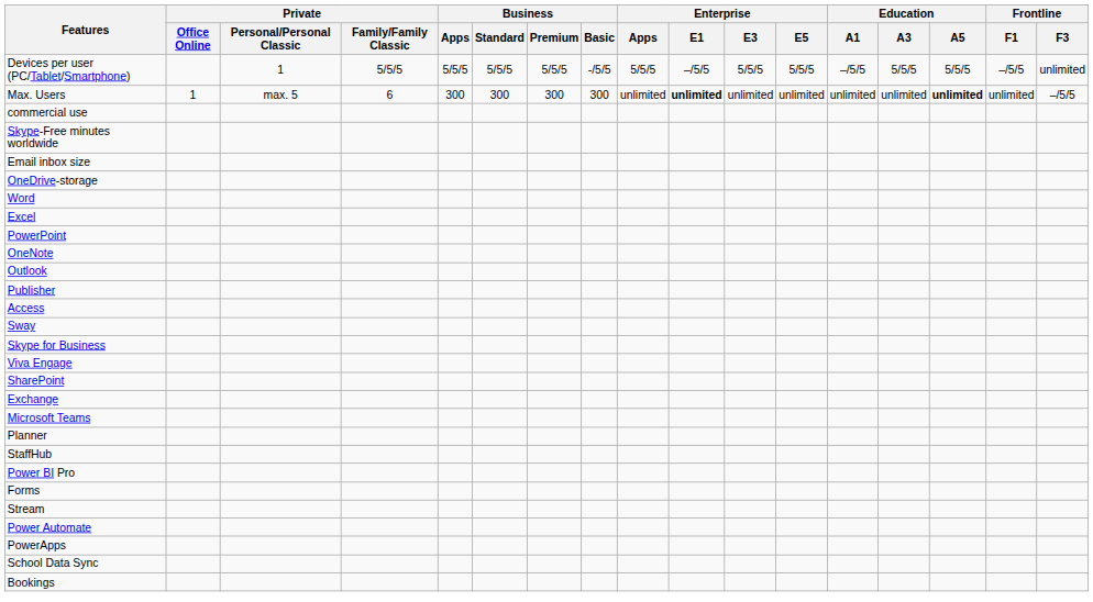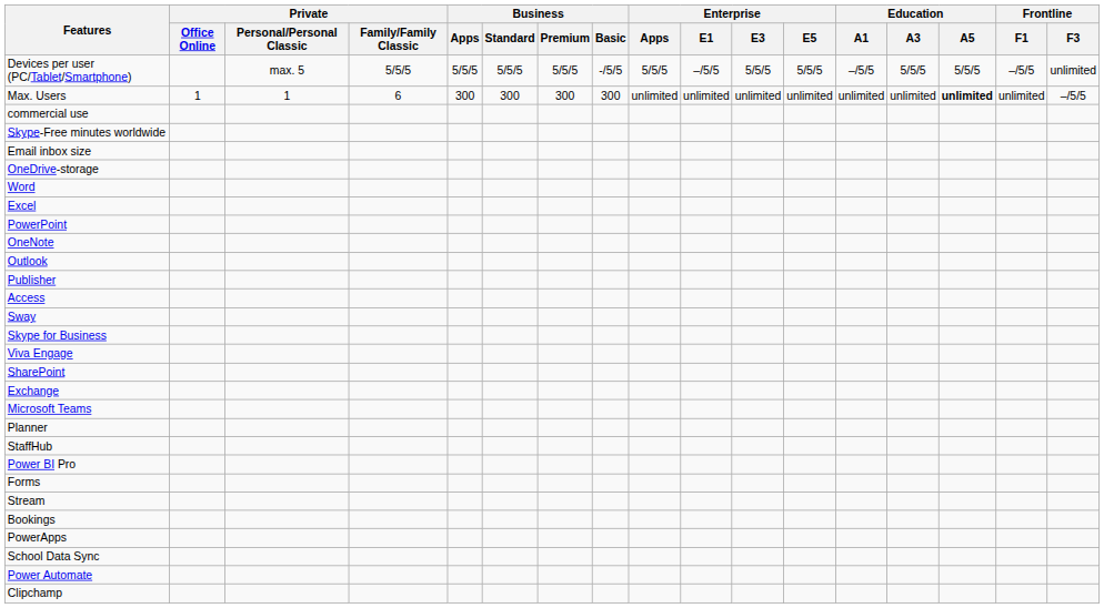 <table class="wikitable" style="margin:auto; font-size:smaller; text-align:center;">
 <tr>
 <th rowspan="2">Features</th>
 <th colspan="3">Private</th>
 <th colspan="4">Business</th>
 <th colspan="4">Enterprise</th>
 <th colspan="3">Education</th>
 <th colspan="2">Frontline</th>
 </tr>
 <tr>
 <th><a href='#'>Office Online</a></th>
 <th>Personal/Personal Classic</th>
 <th>Family/Family Classic</th>
 <th>Apps</th>
 <th>Standard</th>
 <th>Premium</th>
 <th>Basic</th>
 <th>Apps</th>
 <th>E1</th>
 <th>E3</th>
 <th>E5</th>
 <th>A1</th>
 <th>A3</th>
 <th>A5</th>
 <th>F1</th>
 <th>F3</th>
 </tr>
 <tr>
 <td style="text-align:left">Devices per user (PC/<a href='#'>Tablet</a>/<a href='#'>Smartphone</a>)</td>
 <td></td>
-<td>1</td>
+<td>max. 5</td>
 <td>5/5/5</td>
 <td>5/5/5</td>
 <td>5/5/5</td>
 <td>5/5/5</td>
 <td>-/5/5</td>
 <td>5/5/5</td>
 <td>–/5/5</td>
 <td>5/5/5</td>
 <td>5/5/5</td>
 <td>–/5/5</td>
 <td>5/5/5</td>
 <td>5/5/5</td>
 <td>–/5/5</td>
 <td>unlimited</td>
 </tr>
 <tr>
 <td style="text-align:left">Max. Users</td>
 <td>1</td>
-<td>max. 5</td>
+<td>1</td>
 <td>6</td>
 <td>300</td>
 <td>300</td>
 <td>300</td>
 <td>300</td>
 <td>unlimited</td>
-<td><strong>unlimited</strong></td>
+<td>unlimited</td>
 <td>unlimited</td>
 <td>unlimited</td>
 <td>unlimited</td>
 <td>unlimited</td>
 <td><strong>unlimited</strong></td>
 <td>unlimited</td>
 <td>–/5/5</td>
 </tr>
 <tr>
 <td style="text-align:left">commercial use</td>
 <td></td>
 <td></td>
 <td></td>
 <td></td>
 <td></td>
 <td></td>
 <td></td>
 <td></td>
 <td></td>
 <td></td>
 <td></td>
 <td></td>
 <td></td>
 <td></td>
 <td></td>
 <td></td>
 </tr>
 <tr>
 <td style="text-align:left"><a href='#'>Skype</a>-Free minutes worldwide</td>
 <td></td>
 <td></td>
 <td></td>
 <td></td>
 <td></td>
 <td></td>
 <td></td>
 <td></td>
 <td></td>
 <td></td>
 <td></td>
 <td></td>
 <td></td>
 <td></td>
 <td></td>
 <td></td>
 </tr>
 <tr>
 <td style="text-align:left">Email inbox size</td>
 <td></td>
 <td></td>
 <td></td>
 <td></td>
 <td></td>
 <td></td>
 <td></td>
 <td></td>
 <td></td>
 <td></td>
 <td></td>
 <td></td>
 <td></td>
 <td></td>
 <td></td>
 <td></td>
 </tr>
 <tr>
 <td style="text-align:left"><a href='#'>OneDrive</a>-storage</td>
 <td></td>
 <td></td>
 <td></td>
 <td></td>
 <td></td>
 <td></td>
 <td></td>
 <td></td>
 <td></td>
 <td></td>
 <td></td>
 <td></td>
 <td></td>
 <td></td>
 <td></td>
 <td></td>
 </tr>
 <tr>
 <td style="text-align:left"><a href='#'>Word</a></td>
 <td></td>
 <td></td>
 <td></td>
 <td></td>
 <td></td>
 <td></td>
 <td></td>
 <td></td>
 <td></td>
 <td></td>
 <td></td>
 <td></td>
 <td></td>
 <td></td>
 <td></td>
 <td></td>
 </tr>
 <tr>
 <td style="text-align:left"><a href='#'>Excel</a></td>
 <td></td>
 <td></td>
 <td></td>
 <td></td>
 <td></td>
 <td></td>
 <td></td>
 <td></td>
 <td></td>
 <td></td>
 <td></td>
 <td></td>
 <td></td>
 <td></td>
 <td></td>
 <td></td>
 </tr>
 <tr>
 <td style="text-align:left"><a href='#'>PowerPoint</a></td>
 <td></td>
 <td></td>
 <td></td>
 <td></td>
 <td></td>
 <td></td>
 <td></td>
 <td></td>
 <td></td>
 <td></td>
 <td></td>
 <td></td>
 <td></td>
 <td></td>
 <td></td>
 <td></td>
 </tr>
 <tr>
 <td style="text-align:left"><a href='#'>OneNote</a></td>
 <td></td>
 <td></td>
 <td></td>
 <td></td>
 <td></td>
 <td></td>
 <td></td>
 <td></td>
 <td></td>
 <td></td>
 <td></td>
 <td></td>
 <td></td>
 <td></td>
 <td></td>
 <td></td>
 </tr>
 <tr>
 <td style="text-align:left"><a href='#'>Outlook</a></td>
 <td></td>
 <td></td>
 <td></td>
 <td></td>
 <td></td>
 <td></td>
 <td></td>
 <td></td>
 <td></td>
 <td></td>
 <td></td>
 <td></td>
 <td></td>
 <td></td>
 <td></td>
 <td></td>
 </tr>
 <tr>
 <td style="text-align:left"><a href='#'>Publisher</a></td>
 <td></td>
 <td></td>
 <td></td>
 <td></td>
 <td></td>
 <td></td>
 <td></td>
 <td></td>
 <td></td>
 <td></td>
 <td></td>
 <td></td>
 <td></td>
 <td></td>
 <td></td>
 <td></td>
 </tr>
 <tr>
 <td style="text-align:left"><a href='#'>Access</a></td>
 <td></td>
 <td></td>
 <td></td>
 <td></td>
 <td></td>
 <td></td>
 <td></td>
 <td></td>
 <td></td>
 <td></td>
 <td></td>
 <td></td>
 <td></td>
 <td></td>
 <td></td>
 <td></td>
 </tr>
 <tr>
 <td style="text-align:left"><a href='#'>Sway</a></td>
 <td></td>
 <td></td>
 <td></td>
 <td></td>
 <td></td>
 <td></td>
 <td></td>
 <td></td>
 <td></td>
 <td></td>
 <td></td>
 <td></td>
 <td></td>
 <td></td>
 <td></td>
 <td></td>
 </tr>
 <tr>
 <td style="text-align:left"><a href='#'>Skype for Business</a></td>
 <td></td>
 <td></td>
 <td></td>
 <td></td>
 <td></td>
 <td></td>
 <td></td>
 <td></td>
 <td></td>
 <td></td>
 <td></td>
 <td></td>
 <td></td>
 <td></td>
 <td></td>
 <td></td>
 </tr>
 <tr>
 <td style="text-align:left"><a href='#'>Viva Engage</a></td>
 <td></td>
 <td></td>
 <td></td>
 <td></td>
 <td></td>
 <td></td>
 <td></td>
 <td></td>
 <td></td>
 <td></td>
 <td></td>
 <td></td>
 <td></td>
 <td></td>
 <td></td>
 <td></td>
 </tr>
 <tr>
 <td style="text-align:left"><a href='#'>SharePoint</a></td>
 <td></td>
 <td></td>
 <td></td>
 <td></td>
 <td></td>
 <td></td>
 <td></td>
 <td></td>
 <td></td>
 <td></td>
 <td></td>
 <td></td>
 <td></td>
 <td></td>
 <td></td>
 <td></td>
 </tr>
 <tr>
 <td style="text-align:left"><a href='#'>Exchange</a></td>
 <td></td>
 <td></td>
 <td></td>
 <td></td>
 <td></td>
 <td></td>
 <td></td>
 <td></td>
 <td></td>
 <td></td>
 <td></td>
 <td></td>
 <td></td>
 <td></td>
 <td></td>
 <td></td>
 </tr>
 <tr>
 <td style="text-align:left"><a href='#'>Microsoft Teams</a></td>
 <td></td>
 <td></td>
 <td></td>
 <td></td>
 <td></td>
 <td></td>
 <td></td>
 <td></td>
 <td></td>
 <td></td>
 <td></td>
 <td></td>
 <td></td>
 <td></td>
 <td></td>
 <td></td>
 </tr>
 <tr>
 <td style="text-align:left">Planner</td>
 <td></td>
 <td></td>
 <td></td>
 <td></td>
 <td></td>
 <td></td>
 <td></td>
 <td></td>
 <td></td>
 <td></td>
 <td></td>
 <td></td>
 <td></td>
 <td></td>
 <td></td>
 <td></td>
 </tr>
 <tr>
 <td style="text-align:left">StaffHub</td>
 <td></td>
 <td></td>
 <td></td>
 <td></td>
 <td></td>
 <td></td>
 <td></td>
 <td></td>
 <td></td>
 <td></td>
 <td></td>
 <td></td>
 <td></td>
 <td></td>
 <td></td>
 <td></td>
 </tr>
 <tr>
 <td style="text-align:left"><a href='#'>Power BI</a> Pro</td>
 <td></td>
 <td></td>
 <td></td>
 <td></td>
 <td></td>
 <td></td>
 <td></td>
 <td></td>
 <td></td>
 <td></td>
 <td></td>
 <td></td>
 <td></td>
 <td></td>
 <td></td>
 <td></td>
 </tr>
 <tr>
 <td style="text-align:left">Forms</td>
 <td></td>
 <td></td>
 <td></td>
 <td></td>
 <td></td>
 <td></td>
 <td></td>
 <td></td>
 <td></td>
 <td></td>
 <td></td>
 <td></td>
 <td></td>
 <td></td>
 <td></td>
 <td></td>
 </tr>
 <tr>
 <td style="text-align:left">Stream</td>
 <td></td>
 <td></td>
 <td></td>
 <td></td>
 <td></td>
 <td></td>
 <td></td>
 <td></td>
 <td></td>
 <td></td>
 <td></td>
 <td></td>
 <td></td>
 <td></td>
 <td></td>
 <td></td>
 </tr>
 <tr>
-<td style="text-align:left"><a href='#'>Power Automate</a></td>
+<td style="text-align:left">Bookings</td>
 <td></td>
 <td></td>
 <td></td>
 <td></td>
 <td></td>
 <td></td>
 <td></td>
 <td></td>
 <td></td>
 <td></td>
 <td></td>
 <td></td>
 <td></td>
 <td></td>
 <td></td>
 <td></td>
 </tr>
 <tr>
 <td style="text-align:left">PowerApps</td>
 <td></td>
 <td></td>
 <td></td>
 <td></td>
 <td></td>
 <td></td>
 <td></td>
 <td></td>
 <td></td>
 <td></td>
 <td></td>
 <td></td>
 <td></td>
 <td></td>
 <td></td>
 <td></td>
 </tr>
 <tr>
 <td style="text-align:left">School Data Sync</td>
 <td></td>
 <td></td>
 <td></td>
 <td></td>
 <td></td>
 <td></td>
 <td></td>
 <td></td>
 <td></td>
 <td></td>
 <td></td>
 <td></td>
 <td></td>
 <td></td>
 <td></td>
 <td></td>
 </tr>
 <tr>
-<td style="text-align:left">Bookings</td>
+<td style="text-align:left"><a href='#'>Power Automate</a></td>
+<td></td>
+<td></td>
+<td></td>
+<td></td>
+<td></td>
+<td></td>
+<td></td>
+<td></td>
+<td></td>
+<td></td>
+<td></td>
+<td></td>
+<td></td>
+<td></td>
+<td></td>
+<td></td>
+</tr>
+<tr>
+<td style="text-align:left">Clipchamp</td>
 <td></td>
 <td></td>
 <td></td>
 <td></td>
 <td></td>
 <td></td>
 <td></td>
 <td></td>
 <td></td>
 <td></td>
 <td></td>
 <td></td>
 <td></td>
 <td></td>
 <td></td>
 <td></td>
 </tr>
 </table>
